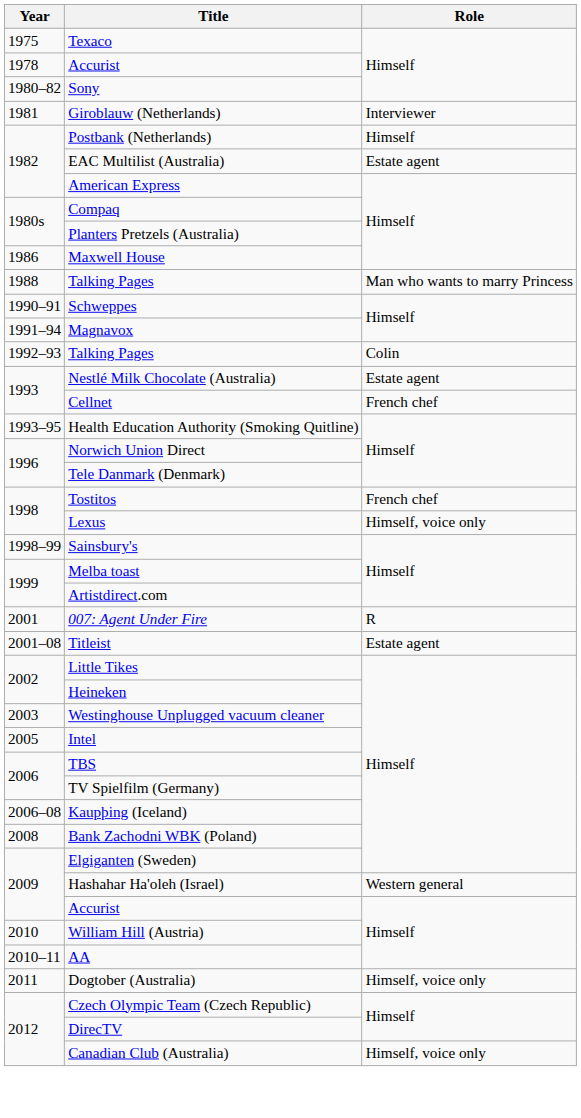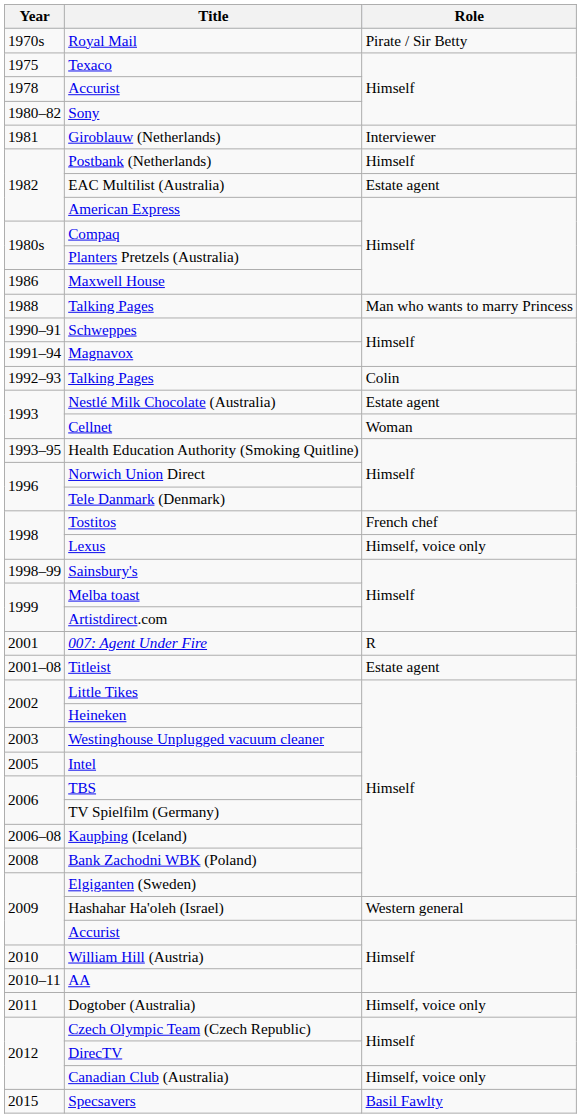 <table class="wikitable">
 <tr style="background:#b0c4de; text-align:center;">
 <th>Year</th>
 <th>Title</th>
 <th>Role</th>
+</tr>
+<tr>
+<td>1970s</td>
+<td><a href='#'>Royal Mail</a></td>
+<td>Pirate / Sir Betty</td>
 </tr>
 <tr>
 <td>1975</td>
 <td><a href='#'>Texaco</a></td>
 <td rowspan="3">Himself</td>
 </tr>
 <tr>
 <td>1978</td>
 <td><a href='#'>Accurist</a></td>
 </tr>
 <tr>
 <td>1980–82</td>
 <td><a href='#'>Sony</a></td>
 </tr>
 <tr>
 <td>1981</td>
 <td><a href='#'>Giroblauw</a> (Netherlands)</td>
 <td>Interviewer</td>
 </tr>
 <tr>
 <td rowspan="3">1982</td>
 <td><a href='#'>Postbank</a> (Netherlands)</td>
 <td>Himself</td>
 </tr>
 <tr>
 <td>EAC Multilist (Australia)</td>
 <td>Estate agent</td>
 </tr>
 <tr>
 <td><a href='#'>American Express</a></td>
 <td rowspan="4">Himself</td>
 </tr>
 <tr>
 <td rowspan="2">1980s</td>
 <td><a href='#'>Compaq</a></td>
 </tr>
 <tr>
 <td><a href='#'>Planters</a> Pretzels (Australia)</td>
 </tr>
 <tr>
 <td>1986</td>
 <td><a href='#'>Maxwell House</a></td>
 </tr>
 <tr>
 <td>1988</td>
 <td><a href='#'>Talking Pages</a></td>
 <td>Man who wants to marry Princess</td>
 </tr>
 <tr>
 <td>1990–91</td>
 <td><a href='#'>Schweppes</a></td>
 <td rowspan="2">Himself</td>
 </tr>
 <tr>
 <td>1991–94</td>
 <td><a href='#'>Magnavox</a></td>
 </tr>
 <tr>
 <td>1992–93</td>
 <td><a href='#'>Talking Pages</a></td>
 <td>Colin</td>
 </tr>
 <tr>
 <td rowspan="2">1993</td>
 <td><a href='#'>Nestlé Milk Chocolate</a> (Australia)</td>
 <td>Estate agent</td>
 </tr>
 <tr>
 <td><a href='#'>Cellnet</a></td>
-<td>French chef</td>
+<td>Woman</td>
 </tr>
 <tr>
 <td>1993–95</td>
 <td>Health Education Authority (Smoking Quitline)</td>
 <td rowspan="3">Himself</td>
 </tr>
 <tr>
 <td rowspan="2">1996</td>
 <td><a href='#'>Norwich Union</a> Direct</td>
 </tr>
 <tr>
 <td><a href='#'>Tele Danmark</a> (Denmark)</td>
 </tr>
 <tr>
 <td rowspan="2">1998</td>
 <td><a href='#'>Tostitos</a></td>
 <td>French chef</td>
 </tr>
 <tr>
 <td><a href='#'>Lexus</a></td>
 <td>Himself, voice only</td>
 </tr>
 <tr>
 <td>1998–99</td>
 <td><a href='#'>Sainsbury's</a></td>
 <td rowspan="3">Himself</td>
 </tr>
 <tr>
 <td rowspan="2">1999</td>
 <td><a href='#'>Melba toast</a></td>
 </tr>
 <tr>
 <td><a href='#'>Artistdirect</a>.com</td>
 </tr>
 <tr>
 <td>2001</td>
 <td><em><a href='#'>007: Agent Under Fire</a></em></td>
 <td>R</td>
 </tr>
 <tr>
 <td>2001–08</td>
 <td><a href='#'>Titleist</a></td>
 <td>Estate agent</td>
 </tr>
 <tr>
 <td rowspan="2">2002</td>
 <td><a href='#'>Little Tikes</a></td>
 <td rowspan="9">Himself</td>
 </tr>
 <tr>
 <td><a href='#'>Heineken</a></td>
 </tr>
 <tr>
 <td>2003</td>
 <td><a href='#'>Westinghouse Unplugged vacuum cleaner</a></td>
 </tr>
 <tr>
 <td>2005</td>
 <td><a href='#'>Intel</a></td>
 </tr>
 <tr>
 <td rowspan="2">2006</td>
 <td><a href='#'>TBS</a></td>
 </tr>
 <tr>
 <td>TV Spielfilm (Germany)</td>
 </tr>
 <tr>
 <td>2006–08</td>
 <td><a href='#'>Kaupþing</a> (Iceland)</td>
 </tr>
 <tr>
 <td>2008</td>
 <td><a href='#'>Bank Zachodni WBK</a> (Poland)</td>
 </tr>
 <tr>
 <td rowspan="3">2009</td>
 <td><a href='#'>Elgiganten</a> (Sweden)</td>
 </tr>
 <tr>
 <td>Hashahar Ha'oleh (Israel)</td>
 <td>Western general</td>
 </tr>
 <tr>
 <td><a href='#'>Accurist</a></td>
 <td rowspan="3">Himself</td>
 </tr>
 <tr>
 <td>2010</td>
 <td><a href='#'>William Hill</a> (Austria)</td>
 </tr>
 <tr>
 <td>2010–11</td>
 <td><a href='#'>AA</a></td>
 </tr>
 <tr>
 <td>2011</td>
 <td>Dogtober (Australia)</td>
 <td>Himself, voice only</td>
 </tr>
 <tr>
 <td rowspan="3">2012</td>
 <td><a href='#'>Czech Olympic Team</a> (Czech Republic)</td>
 <td rowspan="2">Himself</td>
 </tr>
 <tr>
 <td><a href='#'>DirecTV</a></td>
 </tr>
 <tr>
 <td><a href='#'>Canadian Club</a> (Australia)</td>
 <td>Himself, voice only</td>
 </tr>
+<tr>
+<td>2015</td>
+<td><a href='#'>Specsavers</a></td>
+<td><a href='#'>Basil Fawlty</a></td>
+</tr>
 </table>
